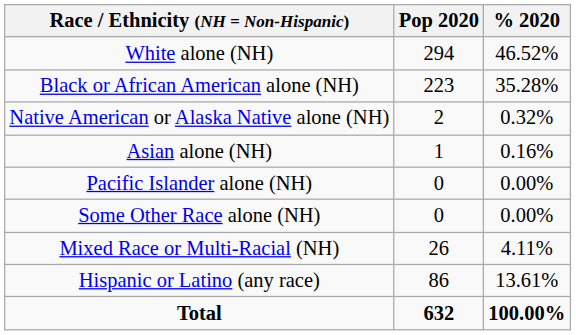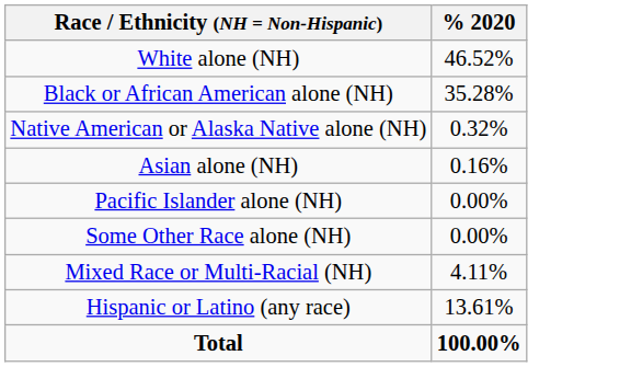 <table class="wikitable" style="text-align:center;">
 <tr>
 <th>Race / Ethnicity <small>(<em>NH = Non-Hispanic</em>)</small></th>
-<th>Pop 2020</th>
 <th>% 2020</th>
 </tr>
 <tr>
 <td><a href='#'>White</a> alone (NH)</td>
-<td>294</td>
 <td>46.52%</td>
 </tr>
 <tr>
 <td><a href='#'>Black or African American</a> alone (NH)</td>
-<td>223</td>
 <td>35.28%</td>
 </tr>
 <tr>
 <td><a href='#'>Native American</a> or <a href='#'>Alaska Native</a> alone (NH)</td>
-<td>2</td>
 <td>0.32%</td>
 </tr>
 <tr>
 <td><a href='#'>Asian</a> alone (NH)</td>
-<td>1</td>
 <td>0.16%</td>
 </tr>
 <tr>
 <td><a href='#'>Pacific Islander</a> alone (NH)</td>
-<td>0</td>
 <td>0.00%</td>
 </tr>
 <tr>
 <td><a href='#'>Some Other Race</a> alone (NH)</td>
-<td>0</td>
 <td>0.00%</td>
 </tr>
 <tr>
 <td><a href='#'>Mixed Race or Multi-Racial</a> (NH)</td>
-<td>26</td>
 <td>4.11%</td>
 </tr>
 <tr>
 <td><a href='#'>Hispanic or Latino</a> (any race)</td>
-<td>86</td>
 <td>13.61%</td>
 </tr>
 <tr>
 <td><strong>Total</strong></td>
-<td><strong>632</strong></td>
 <td><strong>100.00%</strong></td>
 </tr>
 </table>
